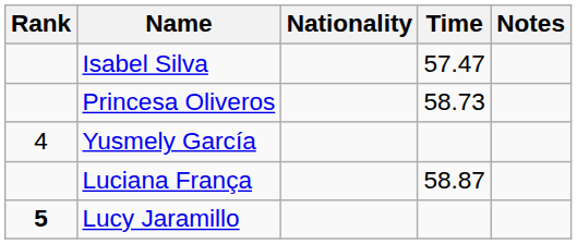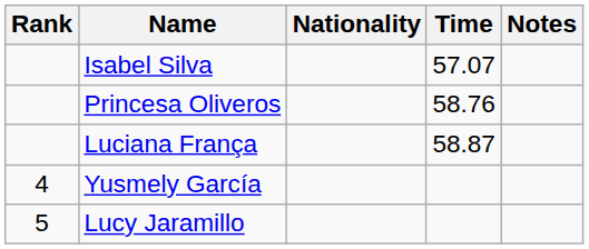 <table class="wikitable sortable" style="text-align:center">
 <tr>
 <th>Rank</th>
 <th>Name</th>
 <th>Nationality</th>
 <th>Time</th>
 <th>Notes</th>
 </tr>
 <tr>
 <td></td>
 <td align=left><a href='#'>Isabel Silva</a></td>
 <td align=left></td>
-<td>57.47</td>
+<td>57.07</td>
 <td></td>
 </tr>
 <tr>
 <td></td>
 <td align=left><a href='#'>Princesa Oliveros</a></td>
 <td align=left></td>
-<td>58.73</td>
+<td>58.76</td>
+<td></td>
+</tr>
+<tr>
+<td></td>
+<td align=left><a href='#'>Luciana França</a></td>
+<td align=left></td>
+<td>58.87</td>
 <td></td>
 </tr>
 <tr>
 <td>4</td>
 <td align=left><a href='#'>Yusmely García</a></td>
 <td align=left></td>
 <td></td>
 <td></td>
 </tr>
 <tr>
-<td></td>
-<td align=left><a href='#'>Luciana França</a></td>
-<td align=left></td>
-<td>58.87</td>
-<td></td>
-</tr>
-<tr>
-<td><strong>5</strong></td>
+<td>5</td>
 <td align=left><a href='#'>Lucy Jaramillo</a></td>
 <td align=left></td>
 <td></td>
 <td></td>
 </tr>
 </table>
